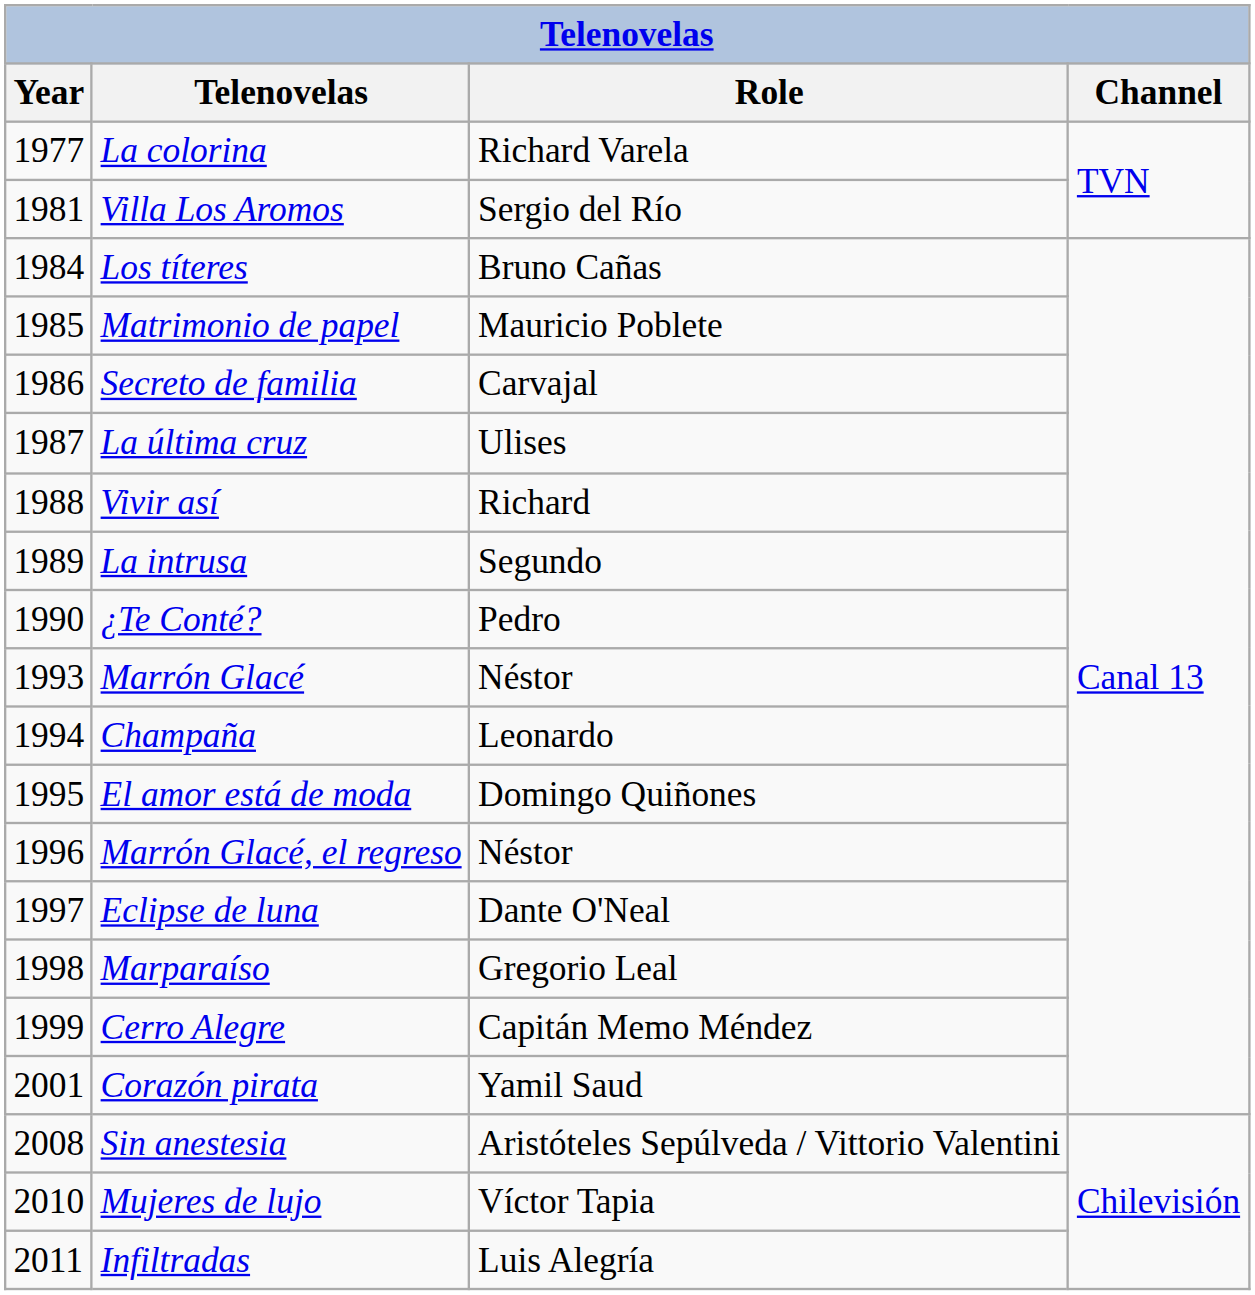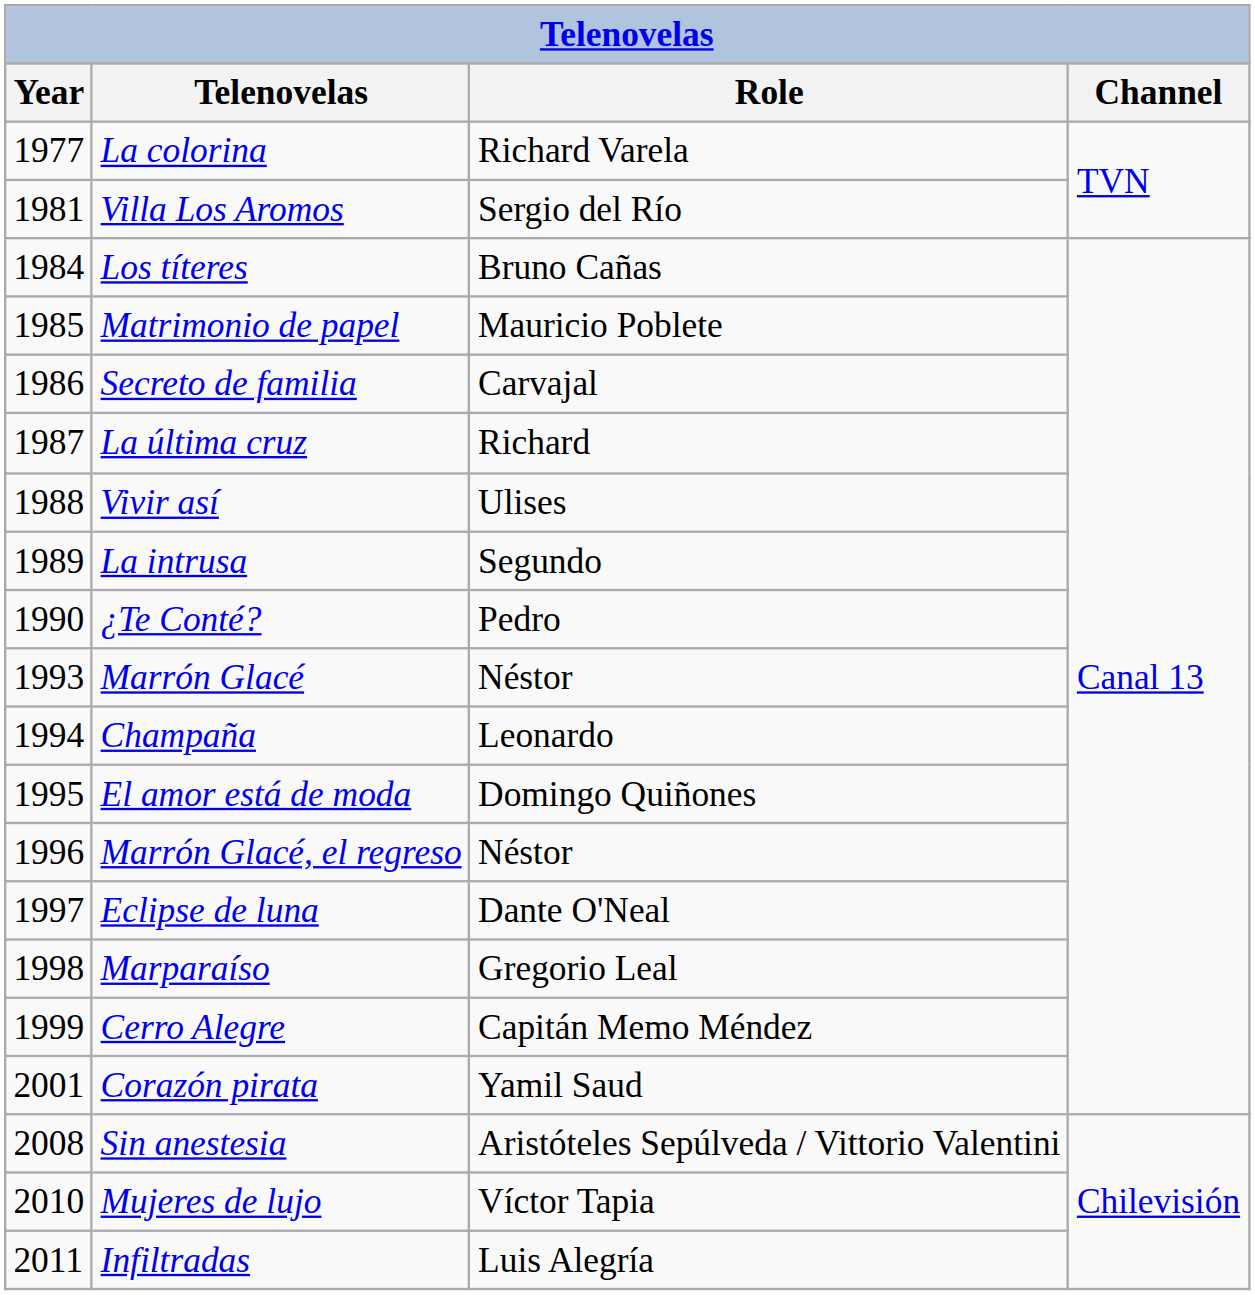 <table class="wikitable" style="font-size: 95%;">
 <tr>
 <th colspan="4" style="background: LightSteelBlue;"><a href='#'>Telenovelas</a></th>
 </tr>
 <tr>
 <th>Year</th>
 <th>Telenovelas</th>
 <th>Role</th>
 <th>Channel</th>
 </tr>
 <tr>
 <td>1977</td>
 <td><em><a href='#'>La colorina</a></em></td>
 <td>Richard Varela</td>
 <td rowspan="2"><a href='#'>TVN</a></td>
 </tr>
 <tr>
 <td>1981</td>
 <td><em><a href='#'>Villa Los Aromos</a></em></td>
 <td>Sergio del Río</td>
 </tr>
 <tr>
 <td>1984</td>
 <td><em><a href='#'>Los títeres</a></em></td>
 <td>Bruno Cañas</td>
 <td rowspan="15"><a href='#'>Canal 13</a></td>
 </tr>
 <tr>
 <td>1985</td>
 <td><em><a href='#'>Matrimonio de papel</a></em></td>
 <td>Mauricio Poblete</td>
 </tr>
 <tr>
 <td>1986</td>
 <td><em><a href='#'>Secreto de familia</a></em></td>
 <td>Carvajal</td>
 </tr>
 <tr>
 <td>1987</td>
 <td><em><a href='#'>La última cruz</a></em></td>
-<td>Ulises</td>
+<td>Richard</td>
 </tr>
 <tr>
 <td>1988</td>
 <td><em><a href='#'>Vivir así</a></em></td>
-<td>Richard</td>
+<td>Ulises</td>
 </tr>
 <tr>
 <td>1989</td>
 <td><em><a href='#'>La intrusa</a></em></td>
 <td>Segundo</td>
 </tr>
 <tr>
 <td>1990</td>
 <td><em><a href='#'>¿Te Conté?</a></em></td>
 <td>Pedro</td>
 </tr>
 <tr>
 <td>1993</td>
 <td><em><a href='#'>Marrón Glacé</a></em></td>
 <td>Néstor</td>
 </tr>
 <tr>
 <td>1994</td>
 <td><em><a href='#'>Champaña</a></em></td>
 <td>Leonardo</td>
 </tr>
 <tr>
 <td>1995</td>
 <td><em><a href='#'>El amor está de moda</a></em></td>
 <td>Domingo Quiñones</td>
 </tr>
 <tr>
 <td>1996</td>
 <td><em><a href='#'>Marrón Glacé, el regreso</a></em></td>
 <td>Néstor</td>
 </tr>
 <tr>
 <td>1997</td>
 <td><em><a href='#'>Eclipse de luna</a></em></td>
 <td>Dante O'Neal</td>
 </tr>
 <tr>
 <td>1998</td>
 <td><em><a href='#'>Marparaíso</a></em></td>
 <td>Gregorio Leal</td>
 </tr>
 <tr>
 <td>1999</td>
 <td><em><a href='#'>Cerro Alegre</a></em></td>
 <td>Capitán Memo Méndez</td>
 </tr>
 <tr>
 <td>2001</td>
 <td><em><a href='#'>Corazón pirata</a></em></td>
 <td>Yamil Saud</td>
 </tr>
 <tr>
 <td>2008</td>
 <td><em><a href='#'>Sin anestesia</a></em></td>
 <td>Aristóteles Sepúlveda / Vittorio Valentini</td>
 <td rowspan="3"><a href='#'>Chilevisión</a></td>
 </tr>
 <tr>
 <td>2010</td>
 <td><em><a href='#'>Mujeres de lujo</a></em></td>
 <td>Víctor Tapia</td>
 </tr>
 <tr>
 <td>2011</td>
 <td><em><a href='#'>Infiltradas</a></em></td>
 <td>Luis Alegría</td>
 </tr>
 </table>
